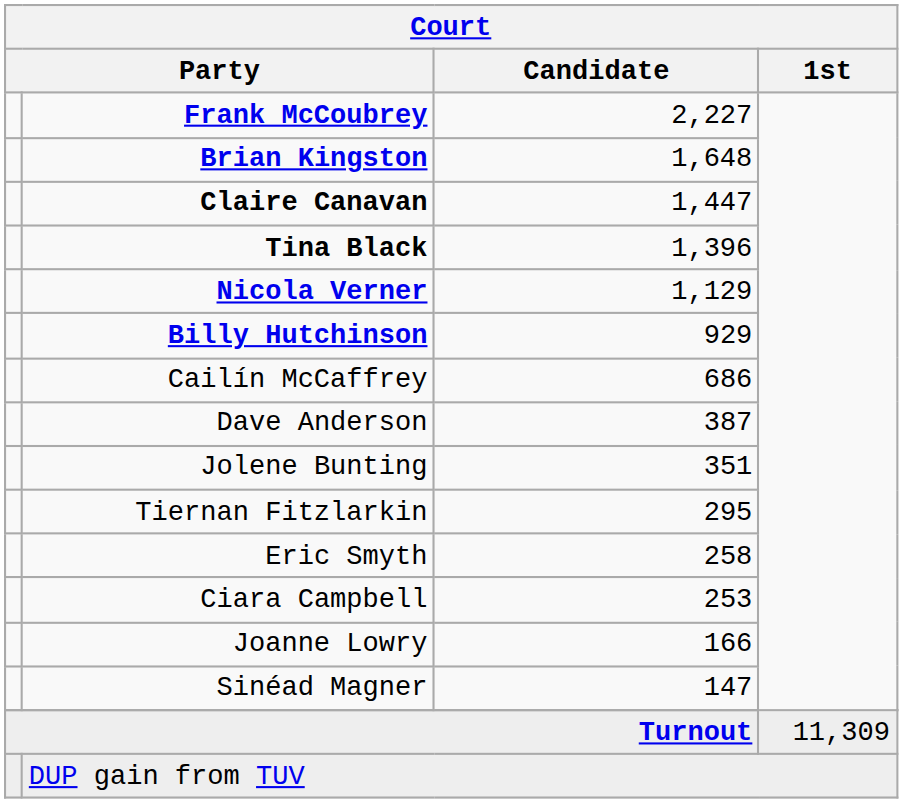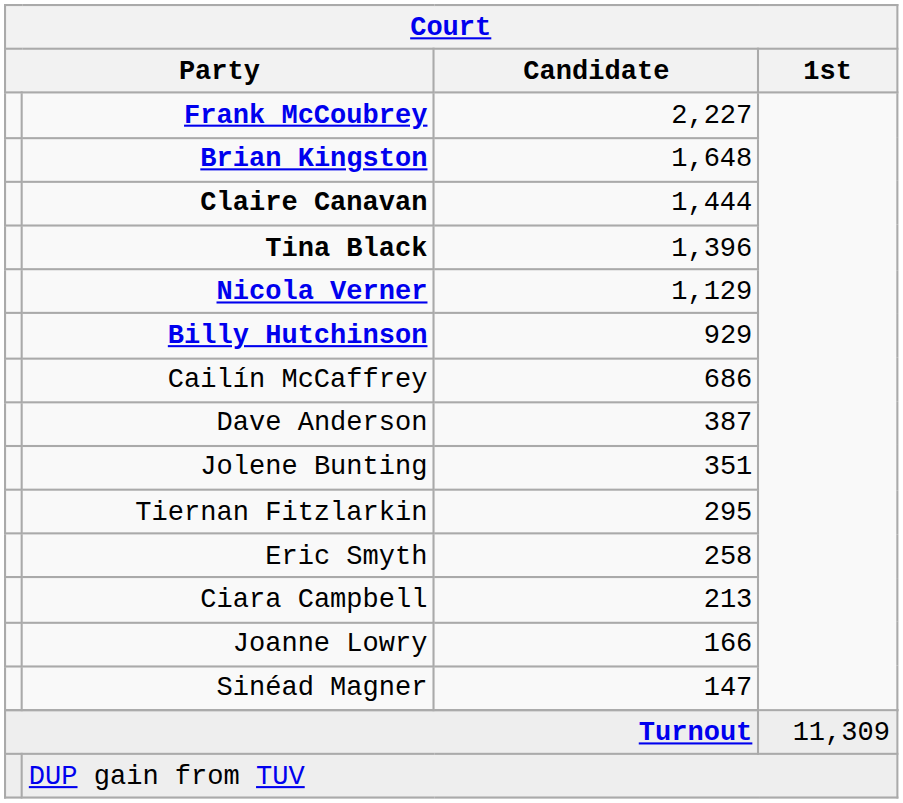 <table class="wikitable">
 <tr>
 <th colspan="4" align="center"><a href='#'>Court</a></th>
 </tr>
 <tr>
 <th colspan="2" align="center" width=200>Party</th>
 <th width=150>Candidate</th>
 <th width=60>1st </th>
 </tr>
 <tr>
 <td></td>
 <td align="right"><strong><a href='#'>Frank McCoubrey</a></strong></td>
 <td align="right">2,227</td>
 </tr>
 <tr>
 <td></td>
 <td align="right"><strong><a href='#'>Brian Kingston</a></strong></td>
 <td align="right">1,648</td>
 </tr>
 <tr>
 <td></td>
 <td align="right"><strong>Claire Canavan</strong></td>
-<td align="right">1,447</td>
+<td align="right">1,444</td>
 </tr>
 <tr>
 <td></td>
 <td align="right"><strong>Tina Black</strong></td>
 <td align="right">1,396</td>
 </tr>
 <tr>
 <td></td>
 <td align="right"><strong><a href='#'>Nicola Verner</a></strong></td>
 <td align="right">1,129</td>
 </tr>
 <tr>
 <td></td>
 <td align="right"><strong><a href='#'>Billy Hutchinson</a></strong></td>
 <td align="right">929</td>
 </tr>
 <tr>
 <td></td>
 <td align="right">Cailín McCaffrey</td>
 <td align="right">686</td>
 </tr>
 <tr>
 <td></td>
 <td align="right">Dave Anderson</td>
 <td align="right">387</td>
 </tr>
 <tr>
 <td></td>
 <td align="right">Jolene Bunting</td>
 <td align="right">351</td>
 </tr>
 <tr>
 <td></td>
 <td align="right">Tiernan Fitzlarkin</td>
 <td align="right">295</td>
 </tr>
 <tr>
 <td></td>
 <td align="right">Eric Smyth</td>
 <td align="right">258</td>
 </tr>
 <tr>
 <td></td>
 <td align="right">Ciara Campbell</td>
-<td align="right">253</td>
+<td align="right">213</td>
 </tr>
 <tr>
 <td></td>
 <td align="right">Joanne Lowry</td>
 <td align="right">166</td>
 </tr>
 <tr>
 <td></td>
 <td align="right">Sinéad Magner</td>
 <td align="right">147</td>
 </tr>
 <tr>
 </tr>
 <tr bgcolor="EEEEEE">
 <td colspan=3 align="right"><strong><a href='#'>Turnout</a></strong></td>
 <td align="right">11,309</td>
 </tr>
 <tr bgcolor="EEEEEE">
 <td bgcolor=></td>
 <td colspan=4 bgcolor="EEEEEE"><a href='#'>DUP</a> gain from <a href='#'>TUV</a></td>
 </tr>
 </table>
